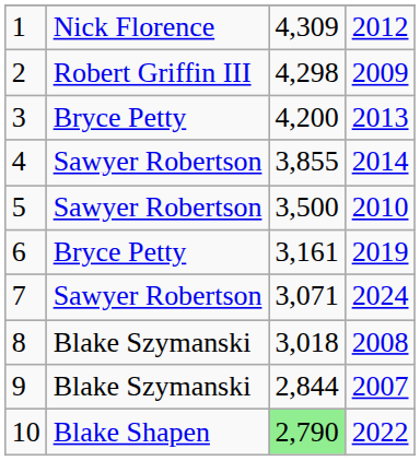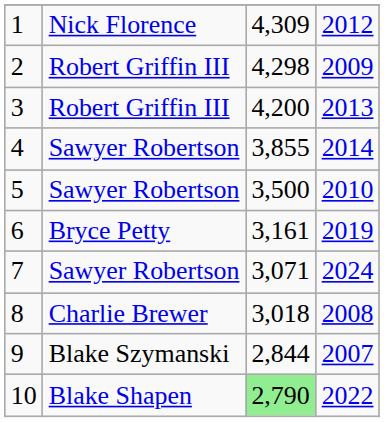 <table class="wikitable">
 <tr>
 </tr>
 <tr>
 <td>1</td>
 <td><a href='#'>Nick Florence</a></td>
 <td>4,309</td>
 <td><a href='#'>2012</a></td>
 </tr>
 <tr>
 <td>2</td>
 <td><a href='#'>Robert Griffin III</a></td>
 <td>4,298</td>
 <td><a href='#'>2009</a></td>
 </tr>
 <tr>
 <td>3</td>
-<td><a href='#'>Bryce Petty</a></td>
+<td><a href='#'>Robert Griffin III</a></td>
 <td>4,200</td>
 <td><a href='#'>2013</a></td>
 </tr>
 <tr>
 <td>4</td>
 <td><a href='#'>Sawyer Robertson</a></td>
 <td>3,855</td>
 <td><a href='#'>2014</a></td>
 </tr>
 <tr>
 <td>5</td>
 <td><a href='#'>Sawyer Robertson</a></td>
 <td>3,500</td>
 <td><a href='#'>2010</a></td>
 </tr>
 <tr>
 <td>6</td>
 <td><a href='#'>Bryce Petty</a></td>
 <td>3,161</td>
 <td><a href='#'>2019</a></td>
 </tr>
 <tr>
 <td>7</td>
 <td><a href='#'>Sawyer Robertson</a></td>
 <td>3,071</td>
 <td><a href='#'>2024</a></td>
 </tr>
 <tr>
 <td>8</td>
-<td>Blake Szymanski</td>
+<td><a href='#'>Charlie Brewer</a></td>
 <td>3,018</td>
 <td><a href='#'>2008</a></td>
 </tr>
 <tr>
 <td>9</td>
 <td>Blake Szymanski</td>
 <td>2,844</td>
 <td><a href='#'>2007</a></td>
 </tr>
 <tr>
 <td>10</td>
 <td><a href='#'>Blake Shapen</a></td>
 <td style="background: lightgreen;">2,790</td>
 <td><a href='#'>2022</a></td>
 </tr>
 </table>
